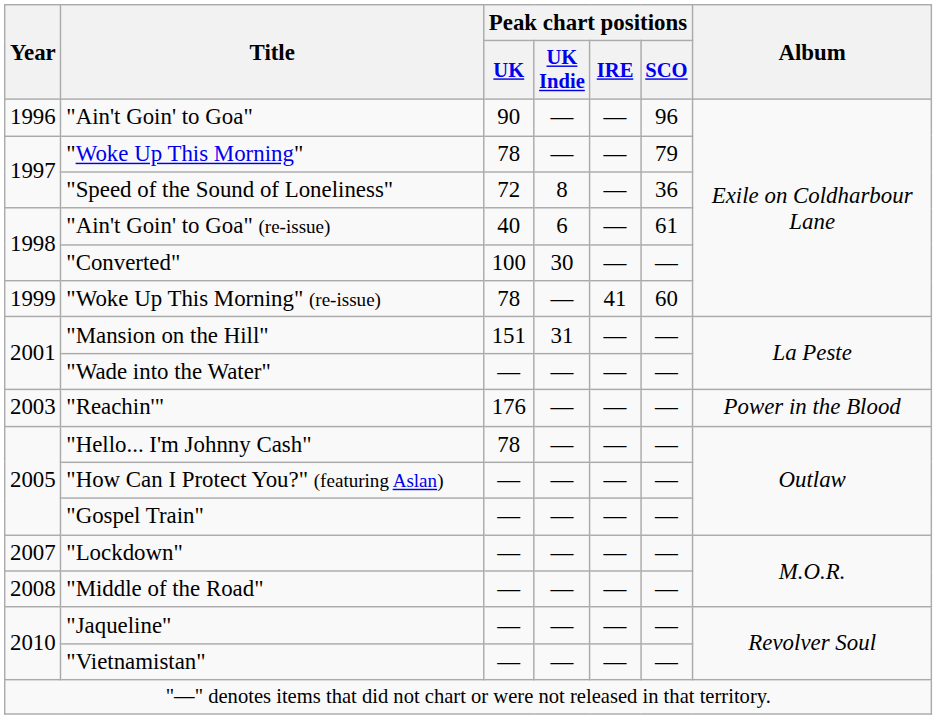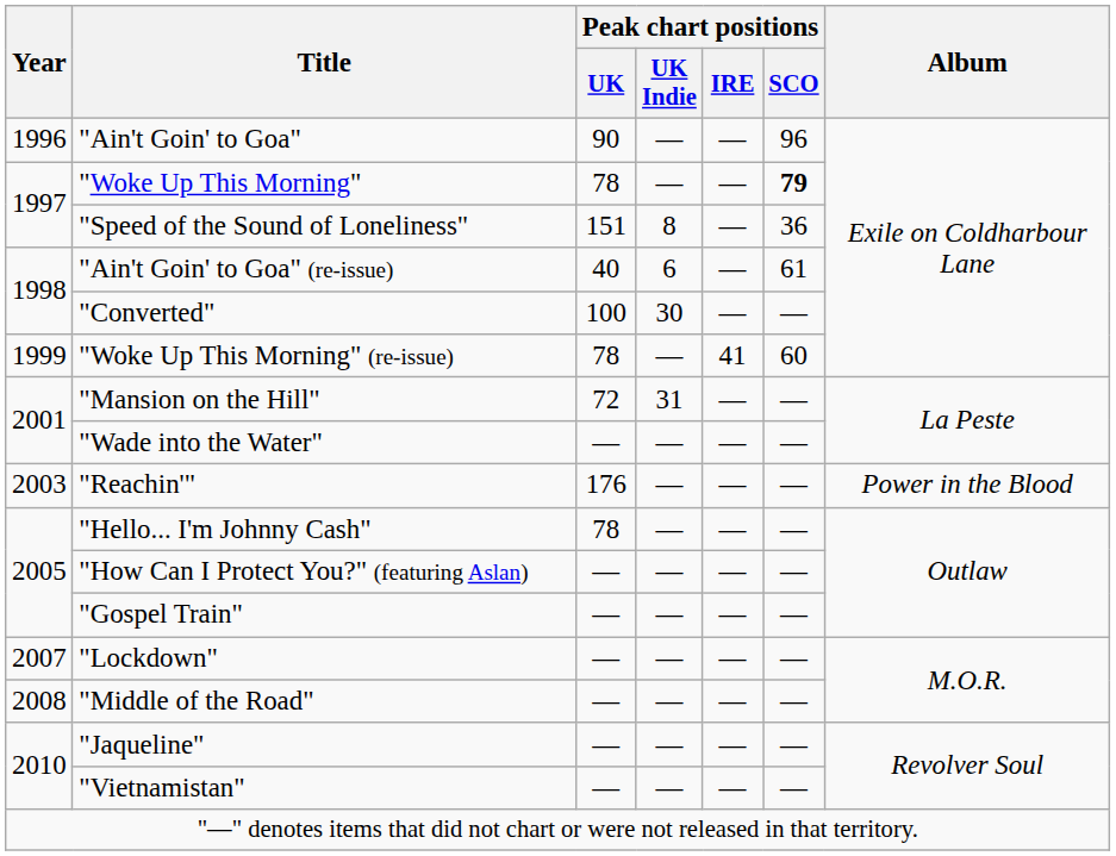 <table class="wikitable" style="text-align:center;">
 <tr>
 <th rowspan="2" style="width:2em;">Year</th>
 <th rowspan="2" style="width:18em;">Title</th>
 <th colspan="4">Peak chart positions</th>
 <th rowspan="2" style="width:10em;">Album</th>
 </tr>
 <tr>
 <th style="width:2em;font-size:90%;"><a href='#'>UK</a><br></th>
 <th style="width:2em;font-size:90%;"><a href='#'>UK<br>Indie</a><br></th>
 <th style="width:2em;font-size:90%;"><a href='#'>IRE</a><br></th>
 <th style="width:2em;font-size:90%;"><a href='#'>SCO</a><br></th>
 </tr>
 <tr>
 <td>1996</td>
 <td style="text-align:left;">"Ain't Goin' to Goa"</td>
 <td>90</td>
 <td>—</td>
 <td>—</td>
 <td>96</td>
 <td rowspan="6"><em>Exile on Coldharbour Lane</em></td>
 </tr>
 <tr>
 <td rowspan="2">1997</td>
 <td style="text-align:left;">"<a href='#'>Woke Up This Morning</a>"</td>
 <td>78</td>
 <td>—</td>
 <td>—</td>
-<td>79</td>
+<td><strong>79</strong></td>
 </tr>
 <tr>
 <td style="text-align:left;">"Speed of the Sound of Loneliness"</td>
-<td>72</td>
+<td>151</td>
 <td>8</td>
 <td>—</td>
 <td>36</td>
 </tr>
 <tr>
 <td rowspan="2">1998</td>
 <td style="text-align:left;">"Ain't Goin' to Goa" <small>(re-issue)</small></td>
 <td>40</td>
 <td>6</td>
 <td>—</td>
 <td>61</td>
 </tr>
 <tr>
 <td style="text-align:left;">"Converted"</td>
 <td>100</td>
 <td>30</td>
 <td>—</td>
 <td>—</td>
 </tr>
 <tr>
 <td>1999</td>
 <td style="text-align:left;">"Woke Up This Morning" <small>(re-issue)</small></td>
 <td>78</td>
 <td>—</td>
 <td>41</td>
 <td>60</td>
 </tr>
 <tr>
 <td rowspan="2">2001</td>
 <td style="text-align:left;">"Mansion on the Hill"</td>
-<td>151</td>
+<td>72</td>
 <td>31</td>
 <td>—</td>
 <td>—</td>
 <td rowspan="2"><em>La Peste</em></td>
 </tr>
 <tr>
 <td style="text-align:left;">"Wade into the Water"</td>
 <td>—</td>
 <td>—</td>
 <td>—</td>
 <td>—</td>
 </tr>
 <tr>
 <td>2003</td>
 <td style="text-align:left;">"Reachin'"</td>
 <td>176</td>
 <td>—</td>
 <td>—</td>
 <td>—</td>
 <td><em>Power in the Blood</em></td>
 </tr>
 <tr>
 <td rowspan="3">2005</td>
 <td style="text-align:left;">"Hello... I'm Johnny Cash"</td>
 <td>78</td>
 <td>—</td>
 <td>—</td>
 <td>—</td>
 <td rowspan="3"><em>Outlaw</em></td>
 </tr>
 <tr>
 <td style="text-align:left;">"How Can I Protect You?" <small>(featuring <a href='#'>Aslan</a>)</small></td>
 <td>—</td>
 <td>—</td>
 <td>—</td>
 <td>—</td>
 </tr>
 <tr>
 <td style="text-align:left;">"Gospel Train"</td>
 <td>—</td>
 <td>—</td>
 <td>—</td>
 <td>—</td>
 </tr>
 <tr>
 <td>2007</td>
 <td style="text-align:left;">"Lockdown"</td>
 <td>—</td>
 <td>—</td>
 <td>—</td>
 <td>—</td>
 <td rowspan="2"><em>M.O.R.</em></td>
 </tr>
 <tr>
 <td>2008</td>
 <td style="text-align:left;">"Middle of the Road"</td>
 <td>—</td>
 <td>—</td>
 <td>—</td>
 <td>—</td>
 </tr>
 <tr>
 <td rowspan="2">2010</td>
 <td style="text-align:left;">"Jaqueline"</td>
 <td>—</td>
 <td>—</td>
 <td>—</td>
 <td>—</td>
 <td rowspan="2"><em>Revolver Soul</em></td>
 </tr>
 <tr>
 <td style="text-align:left;">"Vietnamistan"</td>
 <td>—</td>
 <td>—</td>
 <td>—</td>
 <td>—</td>
 </tr>
 <tr>
 <td colspan="15" style="font-size:90%">"—" denotes items that did not chart or were not released in that territory.</td>
 </tr>
 </table>
